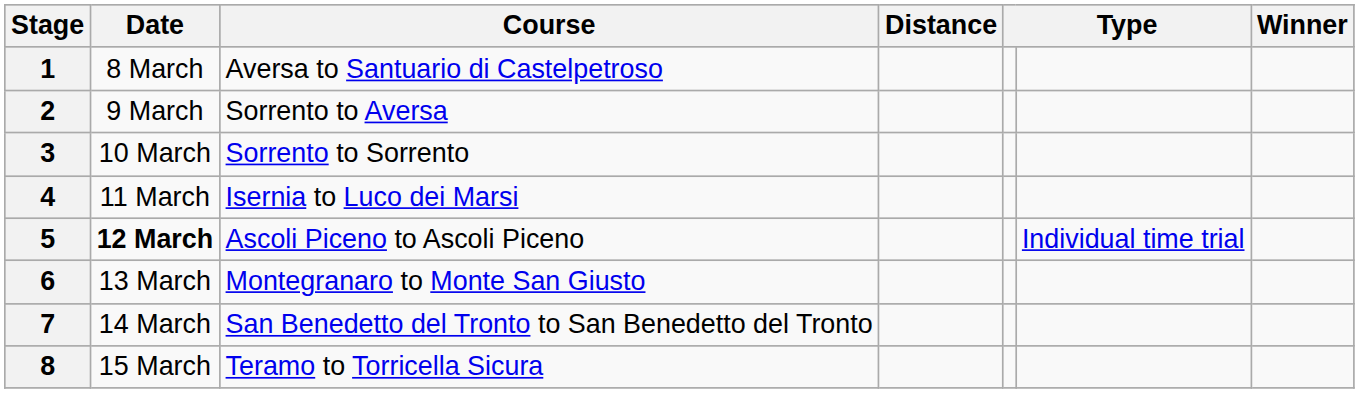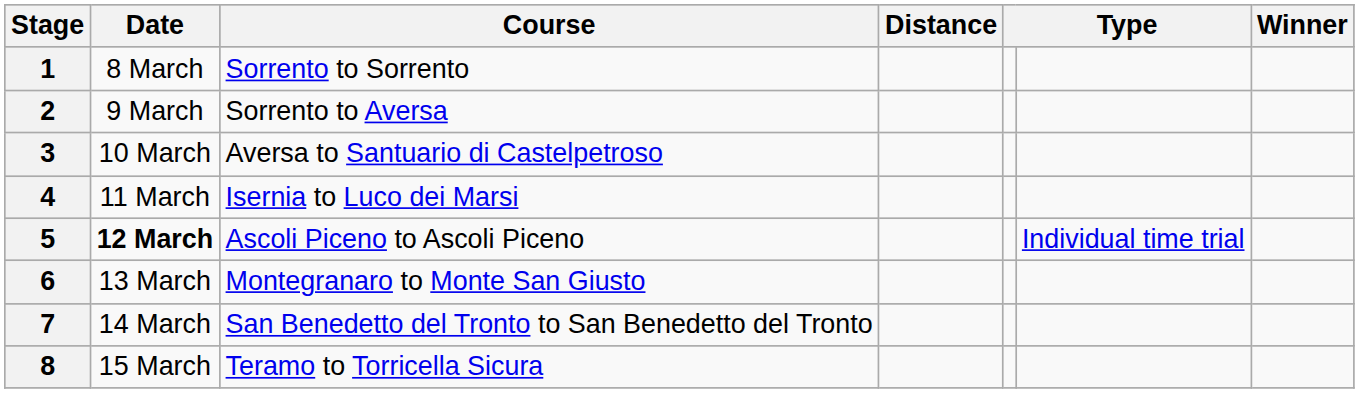 <table class="wikitable">
 <tr>
 <th scope="col">Stage</th>
 <th scope="col">Date</th>
 <th scope="col">Course</th>
 <th scope="col">Distance</th>
 <th scope="col" colspan="2">Type</th>
 <th scope=col>Winner</th>
 </tr>
 <tr>
 <th scope="row" style="text-align:center;">1</th>
 <td style="text-align:center;">8 March</td>
-<td>Aversa to <a href='#'>Santuario di Castelpetroso</a></td>
+<td><a href='#'>Sorrento</a> to Sorrento</td>
 <td style="text-align:center;"></td>
 <td></td>
 <td></td>
 <td></td>
 </tr>
 <tr>
 <th scope="row" style="text-align:center;">2</th>
 <td style="text-align:center;">9 March</td>
 <td>Sorrento to <a href='#'>Aversa</a></td>
 <td style="text-align:center;"></td>
 <td></td>
 <td></td>
 <td></td>
 </tr>
 <tr>
 <th scope="row" style="text-align:center;">3</th>
 <td style="text-align:center;">10 March</td>
-<td><a href='#'>Sorrento</a> to Sorrento</td>
+<td>Aversa to <a href='#'>Santuario di Castelpetroso</a></td>
 <td style="text-align:center;"></td>
 <td></td>
 <td></td>
 <td></td>
 </tr>
 <tr>
 <th scope="row" style="text-align:center;">4</th>
 <td style="text-align:center;">11 March</td>
 <td><a href='#'>Isernia</a> to <a href='#'>Luco dei Marsi</a></td>
 <td style="text-align:center;"></td>
 <td></td>
 <td></td>
 <td></td>
 </tr>
 <tr>
 <th scope="row" style="text-align:center;">5</th>
 <td style="text-align:center;"><strong>12 March</strong></td>
 <td><a href='#'>Ascoli Piceno</a> to Ascoli Piceno</td>
 <td style="text-align:center;"></td>
 <td></td>
 <td><a href='#'>Individual time trial</a></td>
 <td></td>
 </tr>
 <tr>
 <th scope="row" style="text-align:center;">6</th>
 <td style="text-align:center;">13 March</td>
 <td><a href='#'>Montegranaro</a> to <a href='#'>Monte San Giusto</a></td>
 <td style="text-align:center;"></td>
 <td></td>
 <td></td>
 <td></td>
 </tr>
 <tr>
 <th scope="row" style="text-align:center;">7</th>
 <td style="text-align:center;">14 March</td>
 <td><a href='#'>San Benedetto del Tronto</a> to San Benedetto del Tronto</td>
 <td style="text-align:center;"></td>
 <td></td>
 <td></td>
 <td></td>
 </tr>
 <tr>
 <th scope="row" style="text-align:center;">8</th>
 <td style="text-align:center;">15 March</td>
 <td><a href='#'>Teramo</a> to <a href='#'>Torricella Sicura</a></td>
 <td style="text-align:center;"></td>
 <td></td>
 <td></td>
 <td></td>
 </tr>
 </table>
